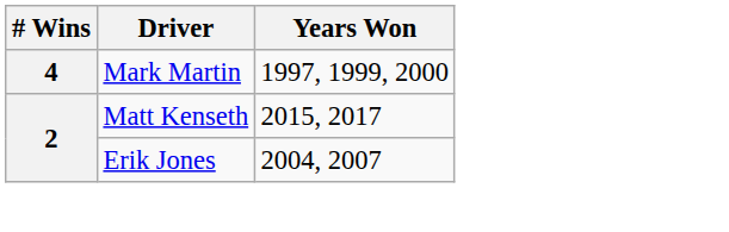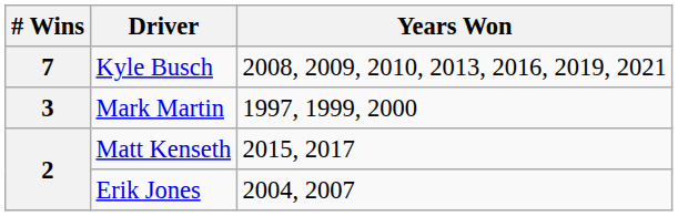 <table class="wikitable" style="font-size: 95%;">
 <tr>
 <th># Wins</th>
 <th>Driver</th>
 <th>Years Won</th>
 </tr>
 <tr>
-<th>4</th>
+<th>7</th>
+<td><a href='#'>Kyle Busch</a></td>
+<td>2008, 2009, 2010, 2013, 2016, 2019, 2021</td>
+</tr>
+<tr>
+<th>3</th>
 <td><a href='#'>Mark Martin</a></td>
 <td>1997, 1999, 2000</td>
 </tr>
 <tr>
 <th rowspan="2">2</th>
 <td><a href='#'>Matt Kenseth</a></td>
 <td>2015, 2017</td>
 </tr>
 <tr>
 <td><a href='#'>Erik Jones</a></td>
 <td>2004, 2007</td>
 </tr>
 </table>
